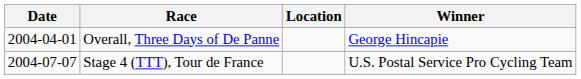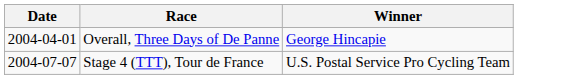 <table class="wikitable sortable">
 <tr>
 <th>Date</th>
 <th>Race</th>
-<th>Location</th>
 <th>Winner</th>
 </tr>
 <tr>
 <td>2004-04-01</td>
 <td>Overall, <a href='#'>Three Days of De Panne</a></td>
-<td></td>
 <td><a href='#'>George Hincapie</a></td>
 </tr>
 <tr>
 <td>2004-07-07</td>
 <td>Stage 4 (<a href='#'>TTT</a>), Tour de France</td>
-<td></td>
 <td>U.S. Postal Service Pro Cycling Team</td>
 </tr>
 </table>
